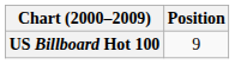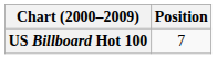 <table class="wikitable plainrowheaders" style="text-align:center">
 <tr>
 <th scope="col">Chart (2000–2009)</th>
 <th scope="col">Position</th>
 </tr>
 <tr>
 <th scope="row">US <em>Billboard</em> Hot 100</th>
-<td style="text-align:center;">9</td>
+<td style="text-align:center;">7</td>
 </tr>
 </table>
